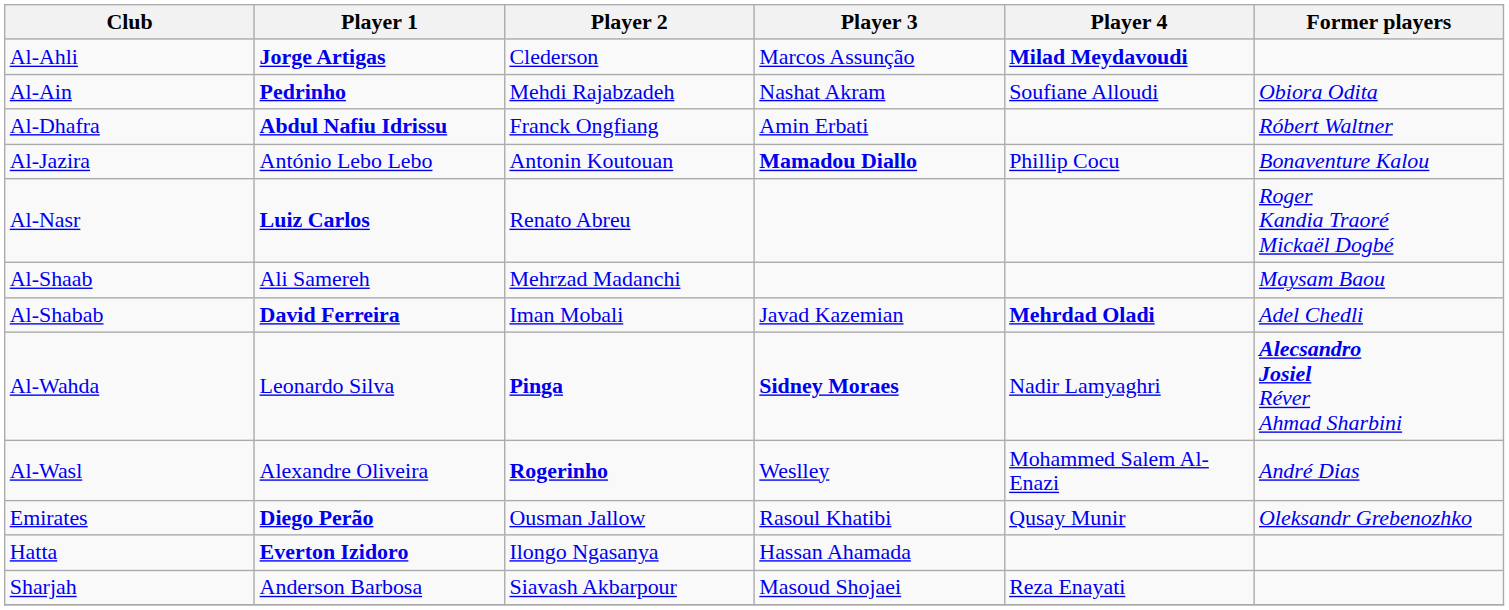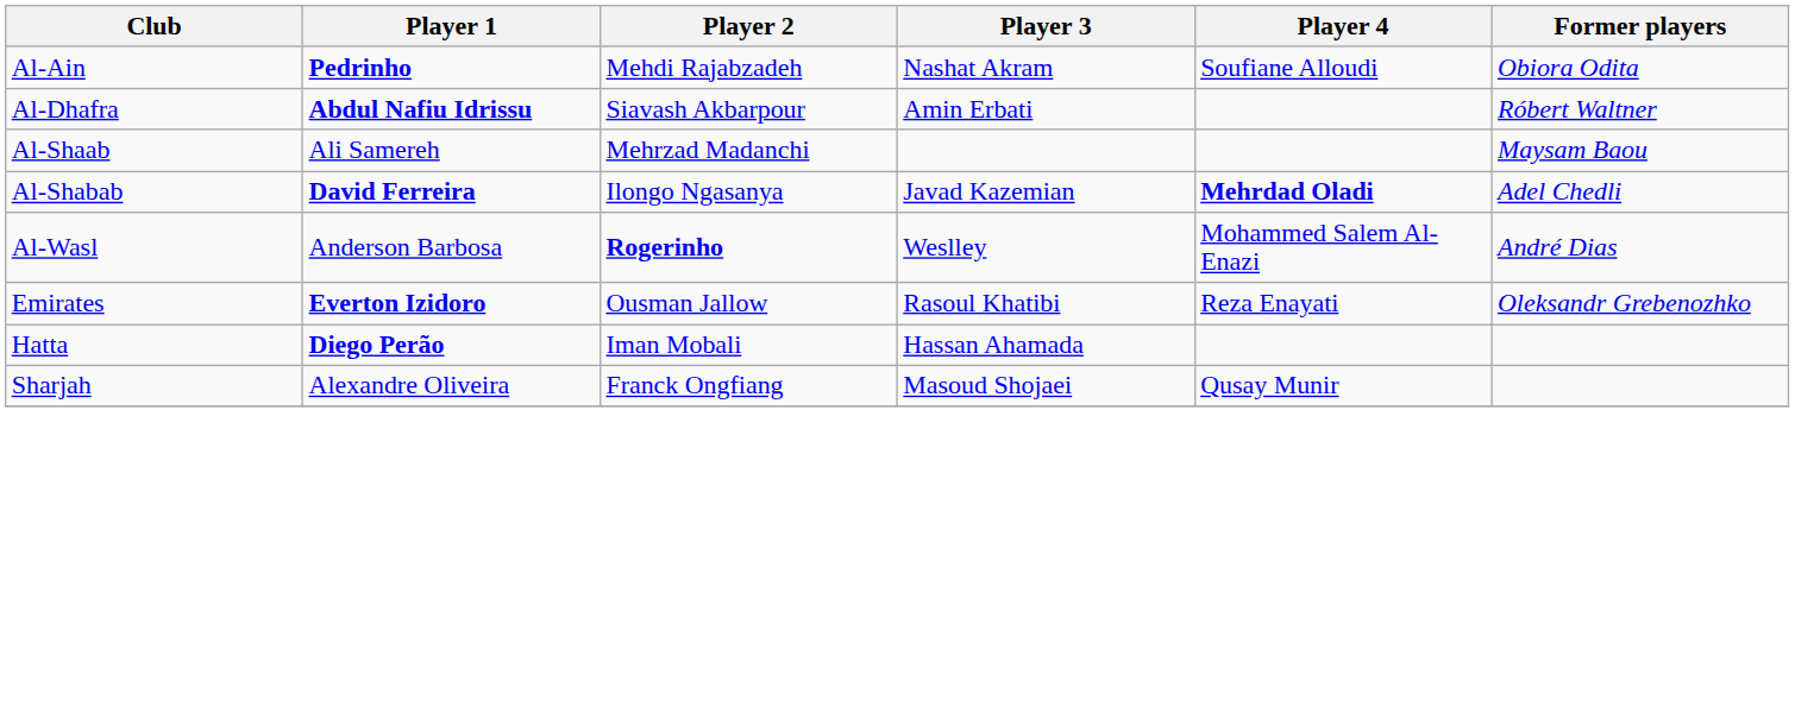 <table class="wikitable">
 <tr>
 <th width ="175">Club</th>
 <th width ="175">Player 1</th>
 <th width ="175">Player 2</th>
 <th width ="175">Player 3</th>
 <th width ="175">Player 4</th>
 <th width ="175">Former players</th>
-</tr>
-<tr>
-<td><a href='#'>Al-Ahli</a></td>
-<td> <strong><a href='#'>Jorge Artigas</a></strong></td>
-<td> <a href='#'>Clederson</a></td>
-<td> <a href='#'>Marcos Assunção</a></td>
-<td> <strong><a href='#'>Milad Meydavoudi</a></strong></td>
-<td></td>
 </tr>
 <tr>
 <td><a href='#'>Al-Ain</a></td>
 <td> <strong><a href='#'>Pedrinho</a></strong></td>
 <td> <a href='#'>Mehdi Rajabzadeh</a></td>
 <td> <a href='#'>Nashat Akram</a></td>
 <td> <a href='#'>Soufiane Alloudi</a></td>
 <td> <em><a href='#'>Obiora Odita</a></em></td>
 </tr>
 <tr>
 <td><a href='#'>Al-Dhafra</a></td>
 <td> <strong><a href='#'>Abdul Nafiu Idrissu</a></strong></td>
-<td> <a href='#'>Franck Ongfiang</a></td>
+<td> <a href='#'>Siavash Akbarpour</a></td>
 <td> <a href='#'>Amin Erbati</a></td>
 <td></td>
 <td> <em><a href='#'>Róbert Waltner</a></em></td>
-</tr>
-<tr>
-<td><a href='#'>Al-Jazira</a></td>
-<td> <a href='#'>António Lebo Lebo</a></td>
-<td> <a href='#'>Antonin Koutouan</a></td>
-<td> <strong><a href='#'>Mamadou Diallo</a></strong></td>
-<td> <a href='#'>Phillip Cocu</a></td>
-<td> <em><a href='#'>Bonaventure Kalou</a></em></td>
-</tr>
-<tr>
-<td><a href='#'>Al-Nasr</a></td>
-<td> <strong><a href='#'>Luiz Carlos</a></strong></td>
-<td> <a href='#'>Renato Abreu</a></td>
-<td></td>
-<td></td>
-<td> <em><a href='#'>Roger</a></em> <br>  <em><a href='#'>Kandia Traoré</a></em> <br>  <em><a href='#'>Mickaël Dogbé</a></em></td>
 </tr>
 <tr>
 <td><a href='#'>Al-Shaab</a></td>
 <td> <a href='#'>Ali Samereh</a></td>
 <td> <a href='#'>Mehrzad Madanchi</a></td>
 <td></td>
 <td></td>
 <td> <em><a href='#'>Maysam Baou</a></em></td>
 </tr>
 <tr>
 <td><a href='#'>Al-Shabab</a></td>
 <td> <strong><a href='#'>David Ferreira</a></strong></td>
-<td> <a href='#'>Iman Mobali</a></td>
+<td> <a href='#'>Ilongo Ngasanya</a></td>
 <td> <a href='#'>Javad Kazemian</a></td>
 <td> <strong><a href='#'>Mehrdad Oladi</a></strong></td>
 <td> <em><a href='#'>Adel Chedli</a></em></td>
 </tr>
 <tr>
-<td><a href='#'>Al-Wahda</a></td>
-<td> <a href='#'>Leonardo Silva</a></td>
-<td> <strong><a href='#'>Pinga</a></strong></td>
-<td> <strong><a href='#'>Sidney Moraes</a></strong></td>
-<td> <a href='#'>Nadir Lamyaghri</a></td>
-<td> <strong><em><a href='#'>Alecsandro</a></em></strong> <br>  <strong><em><a href='#'>Josiel</a></em></strong> <br>  <em><a href='#'>Réver</a></em> <br>  <em><a href='#'>Ahmad Sharbini</a></em></td>
-</tr>
-<tr>
 <td><a href='#'>Al-Wasl</a></td>
-<td> <a href='#'>Alexandre Oliveira</a></td>
+<td> <a href='#'>Anderson Barbosa</a></td>
 <td> <strong><a href='#'>Rogerinho</a></strong></td>
 <td> <a href='#'>Weslley</a></td>
 <td> <a href='#'>Mohammed Salem Al-Enazi</a></td>
 <td> <em><a href='#'>André Dias</a></em></td>
 </tr>
 <tr>
 <td><a href='#'>Emirates</a></td>
-<td> <strong><a href='#'>Diego Perão</a></strong></td>
+<td> <strong><a href='#'>Everton Izidoro</a></strong></td>
 <td> <a href='#'>Ousman Jallow</a></td>
 <td> <a href='#'>Rasoul Khatibi</a></td>
-<td> <a href='#'>Qusay Munir</a></td>
+<td> <a href='#'>Reza Enayati</a></td>
 <td> <em><a href='#'>Oleksandr Grebenozhko</a></em></td>
 </tr>
 <tr>
 <td><a href='#'>Hatta</a></td>
-<td> <strong><a href='#'>Everton Izidoro</a></strong></td>
-<td> <a href='#'>Ilongo Ngasanya</a></td>
+<td> <strong><a href='#'>Diego Perão</a></strong></td>
+<td> <a href='#'>Iman Mobali</a></td>
 <td> <a href='#'>Hassan Ahamada</a></td>
 <td></td>
 <td></td>
 </tr>
 <tr>
 <td><a href='#'>Sharjah</a></td>
-<td> <a href='#'>Anderson Barbosa</a></td>
-<td> <a href='#'>Siavash Akbarpour</a></td>
+<td> <a href='#'>Alexandre Oliveira</a></td>
+<td> <a href='#'>Franck Ongfiang</a></td>
 <td> <a href='#'>Masoud Shojaei</a></td>
-<td> <a href='#'>Reza Enayati</a></td>
+<td> <a href='#'>Qusay Munir</a></td>
 <td></td>
 </tr>
 <tr>
 </tr>
 </table>
